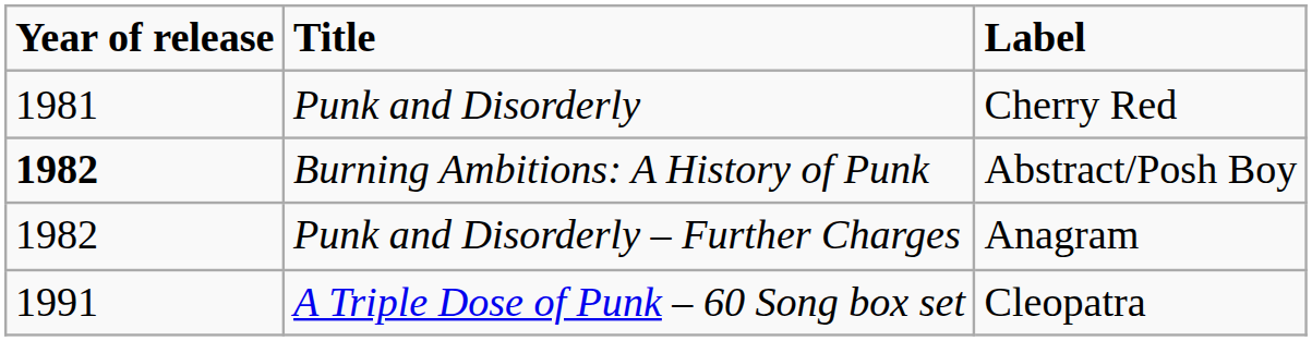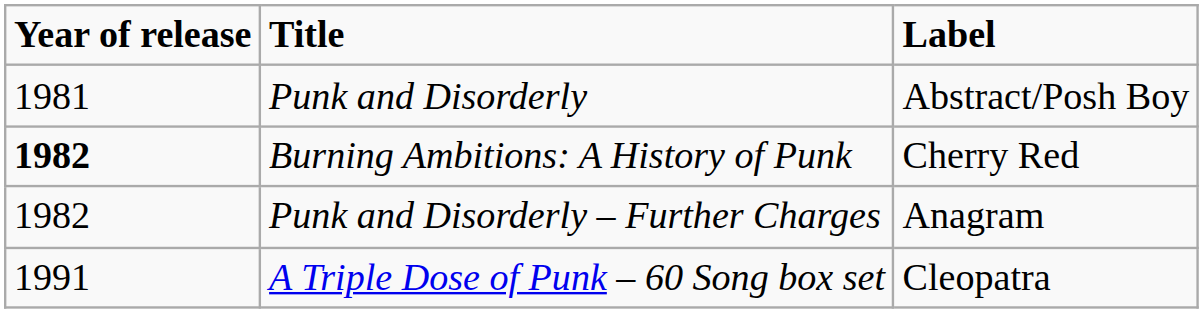 <table class="wikitable">
 <tr>
 <td><strong>Year of release</strong></td>
 <td><strong>Title</strong></td>
 <td><strong>Label</strong></td>
 </tr>
 <tr>
 <td>1981</td>
 <td><em>Punk and Disorderly</em></td>
-<td>Cherry Red</td>
+<td>Abstract/Posh Boy</td>
 </tr>
 <tr>
 <td><strong>1982</strong></td>
 <td><em>Burning Ambitions: A History of Punk</em></td>
-<td>Abstract/Posh Boy</td>
+<td>Cherry Red</td>
 </tr>
 <tr>
 <td>1982</td>
 <td><em>Punk and Disorderly – Further Charges</em></td>
 <td>Anagram</td>
 </tr>
 <tr>
 <td>1991</td>
 <td><em><a href='#'>A Triple Dose of Punk</a> – 60 Song box set</em></td>
 <td>Cleopatra</td>
 </tr>
 </table>
